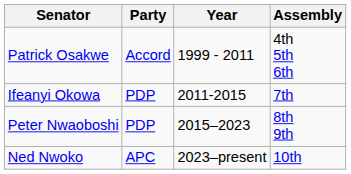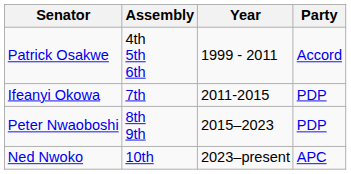 <table class="wikitable">
 <tr>
 <th>Senator</th>
+<th>Assembly</th>
+<th>Year</th>
 <th>Party</th>
-<th>Year</th>
-<th>Assembly</th>
 </tr>
 <tr>
 <td><a href='#'>Patrick Osakwe</a></td>
+<td>4th<br><a href='#'>5th</a><br><a href='#'>6th</a></td>
+<td>1999 - 2011</td>
 <td><a href='#'>Accord</a></td>
-<td>1999 - 2011</td>
-<td>4th<br><a href='#'>5th</a><br><a href='#'>6th</a></td>
 </tr>
 <tr>
 <td><a href='#'>Ifeanyi Okowa</a></td>
+<td><a href='#'>7th</a></td>
+<td>2011-2015</td>
 <td><a href='#'>PDP</a></td>
-<td>2011-2015</td>
-<td><a href='#'>7th</a></td>
 </tr>
 <tr>
 <td><a href='#'>Peter Nwaoboshi</a></td>
+<td><a href='#'>8th</a><br><a href='#'>9th</a></td>
+<td>2015–2023</td>
 <td><a href='#'>PDP</a></td>
-<td>2015–2023</td>
-<td><a href='#'>8th</a><br><a href='#'>9th</a></td>
 </tr>
 <tr>
 <td><a href='#'>Ned Nwoko</a></td>
+<td><a href='#'>10th</a></td>
+<td>2023–present</td>
 <td><a href='#'>APC</a></td>
-<td>2023–present</td>
-<td><a href='#'>10th</a></td>
 </tr>
 </table>
